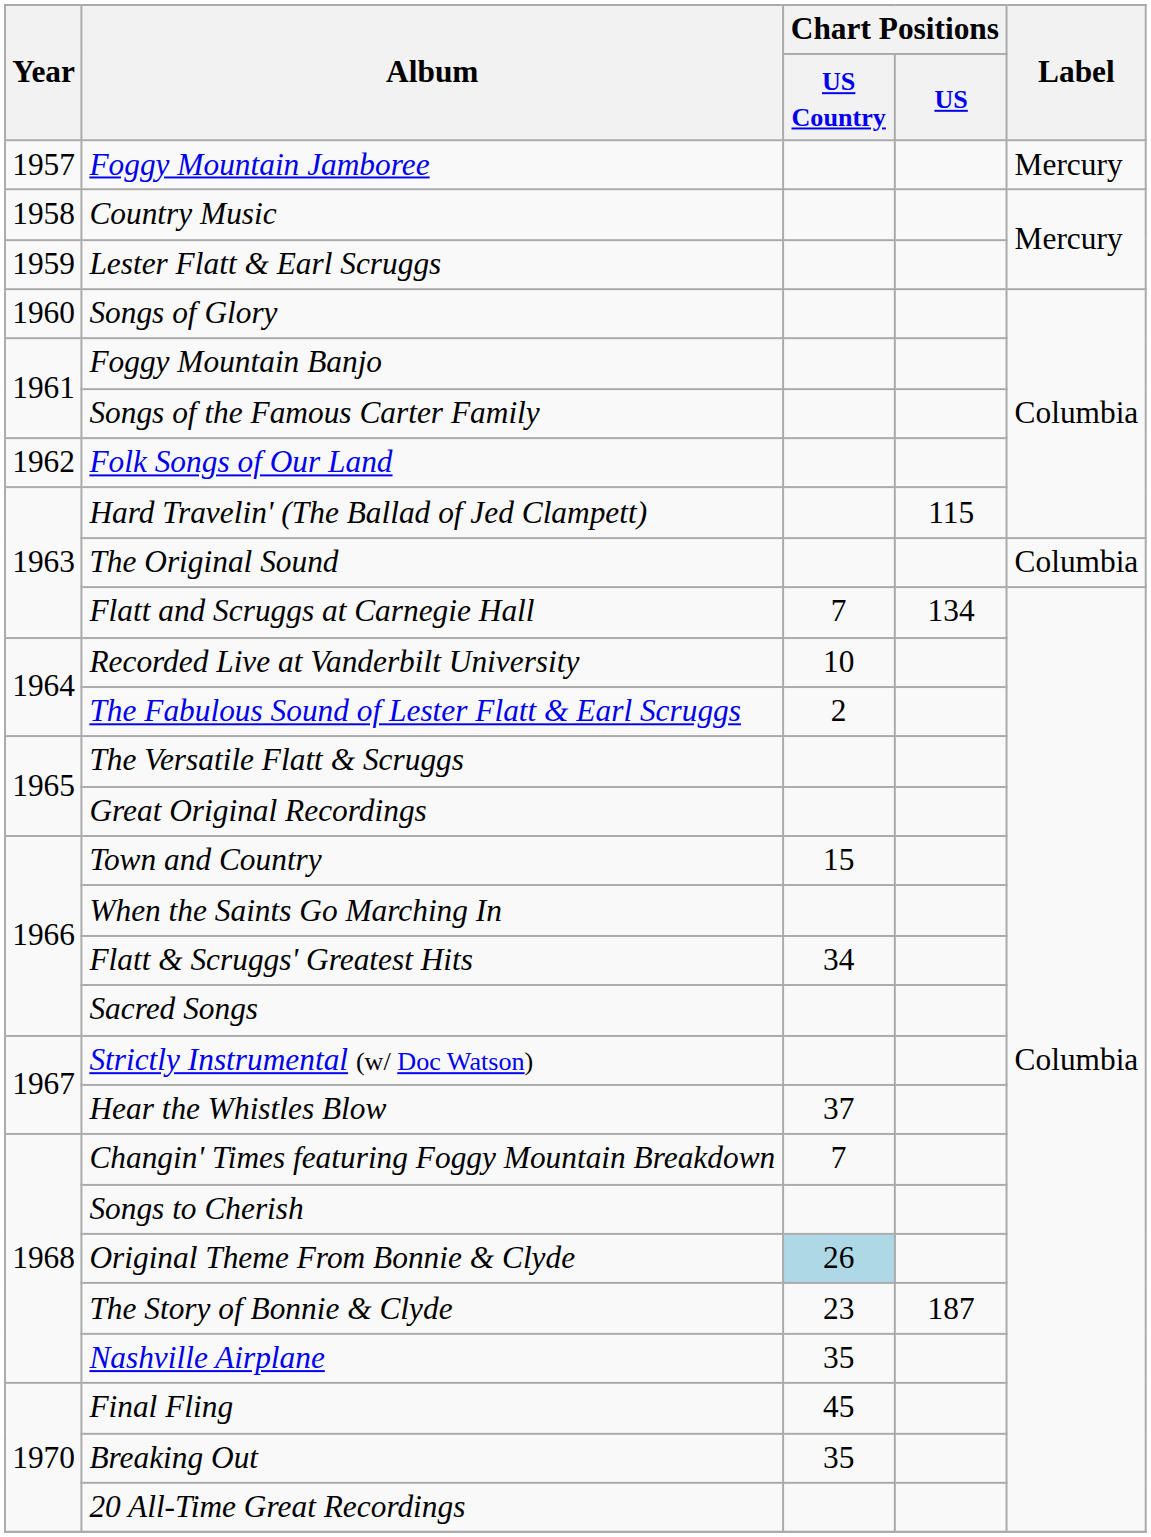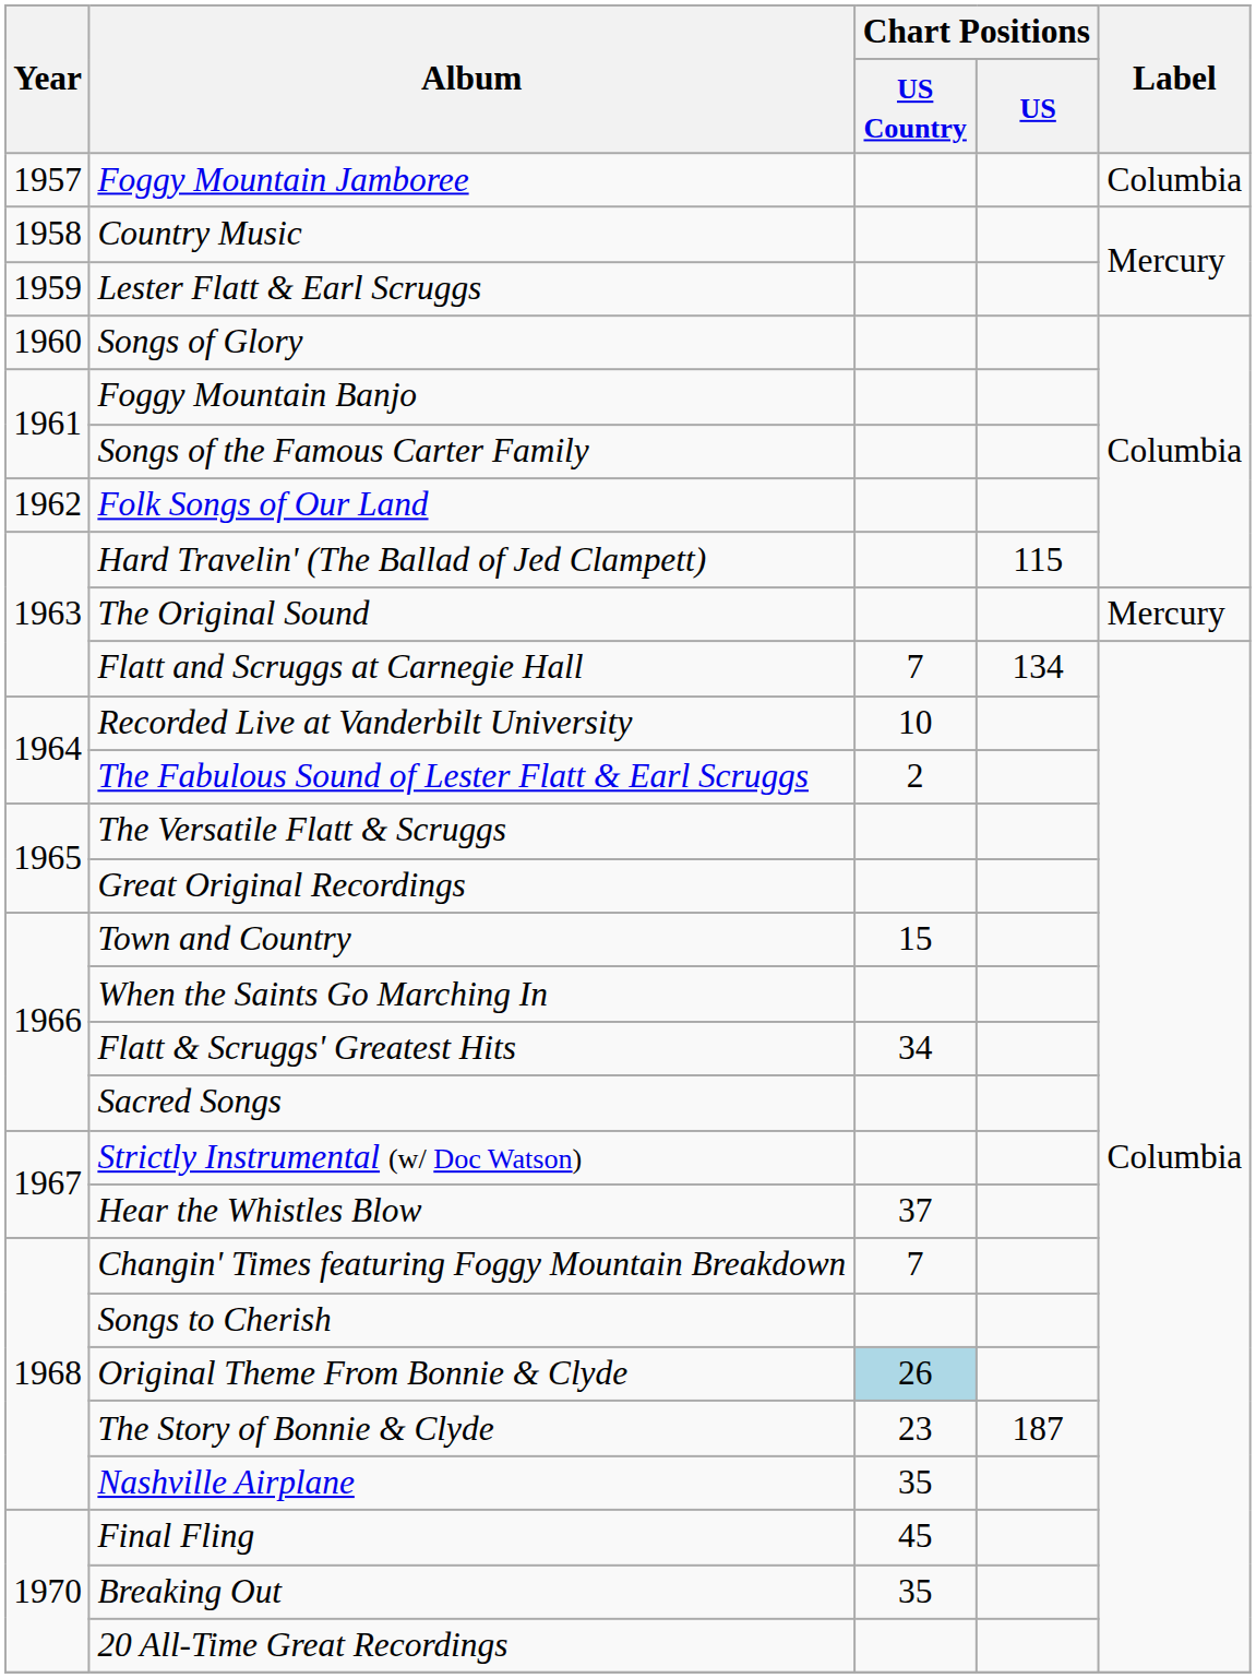 <table class="wikitable">
 <tr>
 <th rowspan="2">Year</th>
 <th rowspan="2">Album</th>
 <th colspan="2">Chart Positions</th>
 <th rowspan="2">Label</th>
 </tr>
 <tr>
 <th width="50"><small><a href='#'>US Country</a></small></th>
 <th width="50"><small><a href='#'>US</a></small></th>
 </tr>
 <tr>
 <td>1957</td>
 <td><em> <a href='#'>Foggy Mountain Jamboree</a> </em></td>
 <td></td>
 <td></td>
-<td>Mercury</td>
+<td>Columbia</td>
 </tr>
 <tr>
 <td>1958</td>
 <td><em>Country Music</em></td>
 <td></td>
 <td></td>
 <td rowspan="2">Mercury</td>
 </tr>
 <tr>
 <td>1959</td>
 <td><em>Lester Flatt & Earl Scruggs</em></td>
 <td></td>
 <td></td>
 </tr>
 <tr>
 <td>1960</td>
 <td><em>Songs of Glory</em></td>
 <td></td>
 <td></td>
 <td rowspan="5">Columbia</td>
 </tr>
 <tr>
 <td rowspan="2">1961</td>
 <td><em>Foggy Mountain Banjo</em></td>
 <td></td>
 <td></td>
 </tr>
 <tr>
 <td><em>Songs of the Famous Carter Family</em></td>
 <td></td>
 <td></td>
 </tr>
 <tr>
 <td>1962</td>
 <td><em><a href='#'>Folk Songs of Our Land</a></em></td>
 <td></td>
 <td></td>
 </tr>
 <tr>
 <td rowspan="3">1963</td>
 <td><em>Hard Travelin' (The Ballad of Jed Clampett)</em></td>
 <td></td>
 <td align="center">115</td>
 </tr>
 <tr>
 <td><em>The Original Sound</em></td>
 <td></td>
 <td></td>
-<td>Columbia</td>
+<td>Mercury</td>
 </tr>
 <tr>
 <td><em>Flatt and Scruggs at Carnegie Hall</em></td>
 <td align="center">7</td>
 <td align="center">134</td>
 <td rowspan="19">Columbia</td>
 </tr>
 <tr>
 <td rowspan="2">1964</td>
 <td><em>Recorded Live at Vanderbilt University</em></td>
 <td align="center">10</td>
 <td></td>
 </tr>
 <tr>
 <td><em><a href='#'>The Fabulous Sound of Lester Flatt & Earl Scruggs</a></em></td>
 <td align="center">2</td>
 <td></td>
 </tr>
 <tr>
 <td rowspan="2">1965</td>
 <td><em>The Versatile Flatt & Scruggs</em></td>
 <td></td>
 <td></td>
 </tr>
 <tr>
 <td><em>Great Original Recordings</em></td>
 <td></td>
 <td></td>
 </tr>
 <tr>
 <td rowspan="4">1966</td>
 <td><em>Town and Country</em></td>
 <td align="center">15</td>
 <td></td>
 </tr>
 <tr>
 <td><em>When the Saints Go Marching In</em></td>
 <td></td>
 <td></td>
 </tr>
 <tr>
 <td><em>Flatt & Scruggs' Greatest Hits</em></td>
 <td align="center">34</td>
 <td></td>
 </tr>
 <tr>
 <td><em>Sacred Songs</em></td>
 <td></td>
 <td></td>
 </tr>
 <tr>
 <td rowspan="2">1967</td>
 <td><em><a href='#'>Strictly Instrumental</a></em> <small>(w/ <a href='#'>Doc Watson</a>)</small></td>
 <td></td>
 <td></td>
 </tr>
 <tr>
 <td><em>Hear the Whistles Blow</em></td>
 <td align="center">37</td>
 <td></td>
 </tr>
 <tr>
 <td rowspan="5">1968</td>
 <td><em>Changin' Times featuring Foggy Mountain Breakdown</em></td>
 <td align="center">7</td>
 <td></td>
 </tr>
 <tr>
 <td><em>Songs to Cherish</em></td>
 <td></td>
 <td></td>
 </tr>
 <tr>
 <td><em>Original Theme From Bonnie & Clyde</em></td>
 <td align="center" style="background: lightblue;">26</td>
 <td></td>
 </tr>
 <tr>
 <td><em>The Story of Bonnie & Clyde</em></td>
 <td align="center">23</td>
 <td align="center">187</td>
 </tr>
 <tr>
 <td><em><a href='#'>Nashville Airplane</a></em></td>
 <td align="center">35</td>
 <td></td>
 </tr>
 <tr>
 <td rowspan="3">1970</td>
 <td><em>Final Fling</em></td>
 <td align="center">45</td>
 <td></td>
 </tr>
 <tr>
 <td><em>Breaking Out</em></td>
 <td align="center">35</td>
 <td></td>
 </tr>
 <tr>
 <td><em>20 All-Time Great Recordings</em></td>
 <td align="center"></td>
 <td></td>
 </tr>
 <tr>
 </tr>
 </table>
